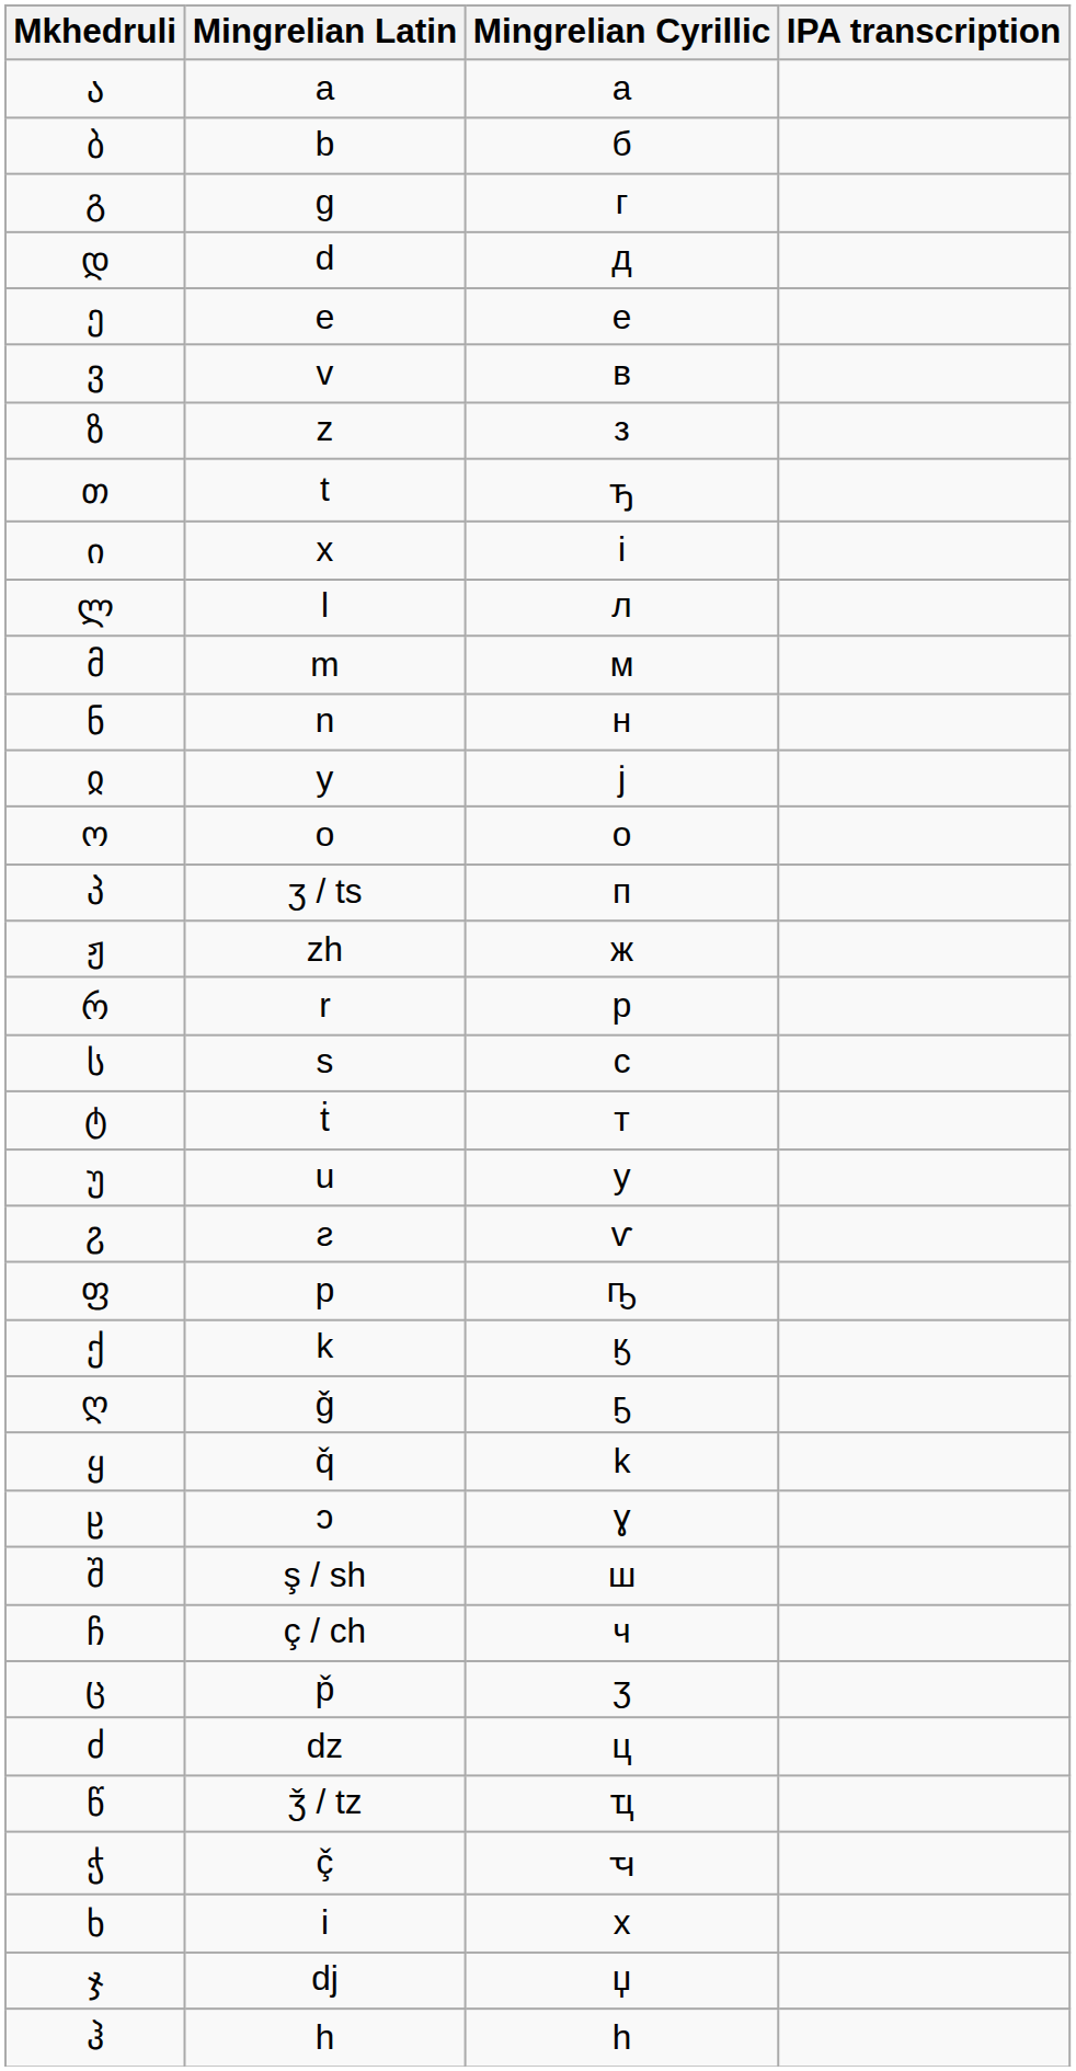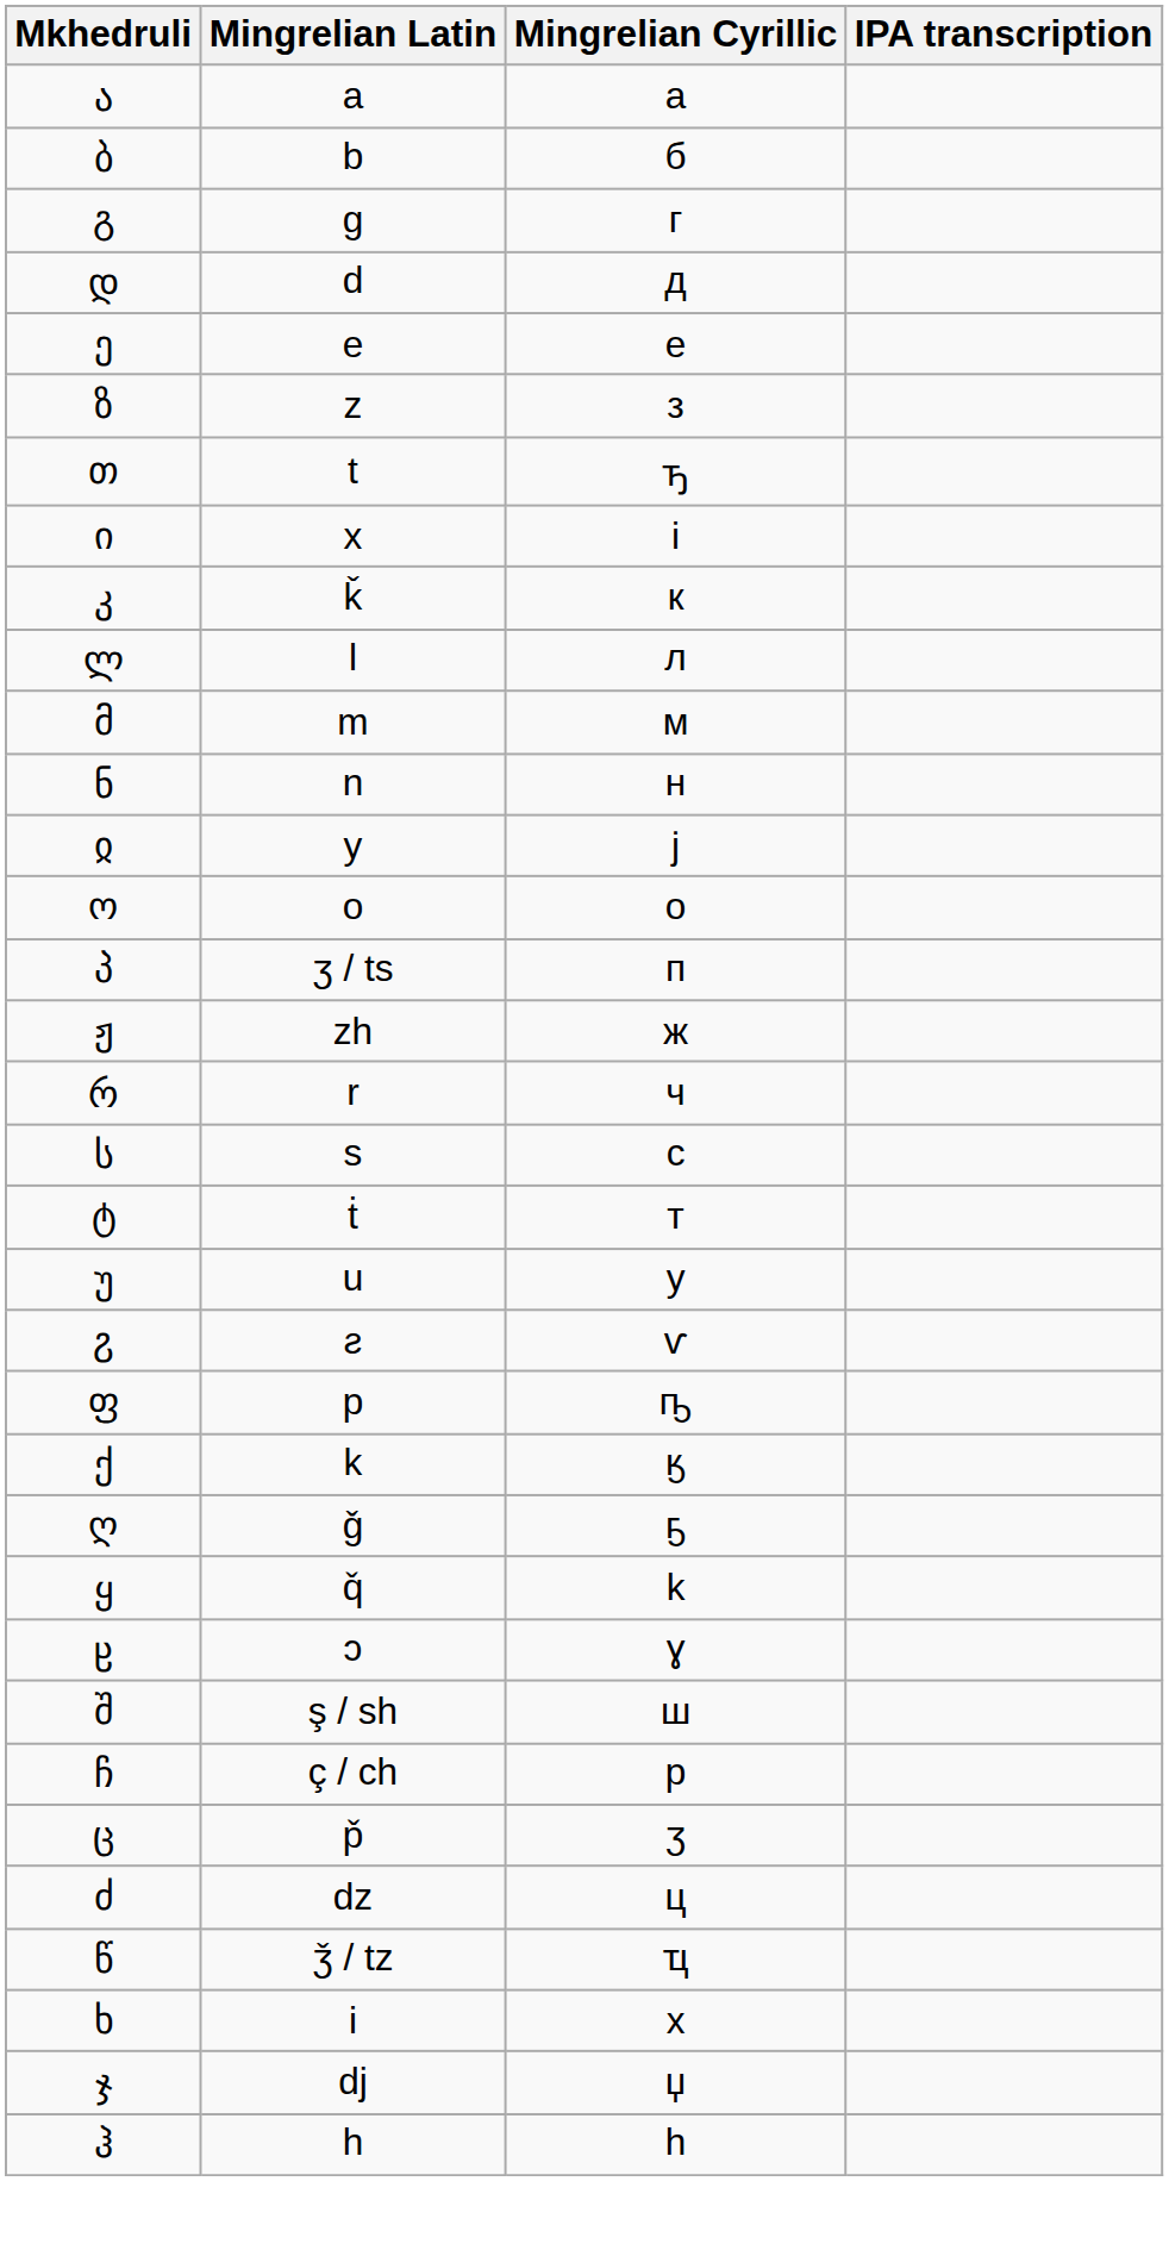 <table style="text-align: center" class="wikitable">
 <tr>
 <th>Mkhedruli</th>
 <th>Mingrelian Latin</th>
 <th>Mingrelian Cyrillic</th>
 <th>IPA transcription</th>
 </tr>
 <tr>
 <td>ა</td>
 <td>a</td>
 <td>а</td>
 <td></td>
 </tr>
 <tr>
 <td>ბ</td>
 <td>b</td>
 <td>б</td>
 <td></td>
 </tr>
 <tr>
 <td>გ</td>
 <td>g</td>
 <td>г</td>
 <td></td>
 </tr>
 <tr>
 <td>დ</td>
 <td>d</td>
 <td>д</td>
 <td></td>
 </tr>
 <tr>
 <td>ე</td>
 <td>e</td>
 <td>е</td>
 <td></td>
 </tr>
 <tr>
-<td>ვ</td>
-<td>v</td>
-<td>в</td>
-<td></td>
-</tr>
-<tr>
 <td>ზ</td>
 <td>z</td>
 <td>з</td>
 <td></td>
 </tr>
 <tr>
 <td>თ</td>
 <td>t</td>
 <td>ꚋ</td>
 <td></td>
 </tr>
 <tr>
 <td>ი</td>
 <td>x</td>
 <td>і</td>
+<td></td>
+</tr>
+<tr>
+<td>კ</td>
+<td>ǩ</td>
+<td>к</td>
 <td></td>
 </tr>
 <tr>
 <td>ლ</td>
 <td>l</td>
 <td>л</td>
 <td></td>
 </tr>
 <tr>
 <td>მ</td>
 <td>m</td>
 <td>м</td>
 <td></td>
 </tr>
 <tr>
 <td>ნ</td>
 <td>n</td>
 <td>н</td>
 <td></td>
 </tr>
 <tr>
 <td>ჲ</td>
 <td>y</td>
 <td>ј</td>
 <td></td>
 </tr>
 <tr>
 <td>ო</td>
 <td>o</td>
 <td>о</td>
 <td></td>
 </tr>
 <tr>
 <td>პ</td>
 <td>ʒ / ts</td>
 <td>п</td>
 <td></td>
 </tr>
 <tr>
 <td>ჟ</td>
 <td>zh</td>
 <td>ж</td>
 <td></td>
 </tr>
 <tr>
 <td>რ</td>
 <td>r</td>
-<td>р</td>
+<td>ч</td>
 <td></td>
 </tr>
 <tr>
 <td>ს</td>
 <td>s</td>
 <td>с</td>
 <td></td>
 </tr>
 <tr>
 <td>ტ</td>
 <td>ṫ</td>
 <td>т</td>
 <td></td>
 </tr>
 <tr>
 <td>უ</td>
 <td>u</td>
 <td>у</td>
 <td></td>
 </tr>
 <tr>
 <td>ჷ</td>
 <td>ƨ</td>
 <td>ѵ</td>
 <td></td>
 </tr>
 <tr>
 <td>ფ</td>
 <td>p</td>
 <td>ҧ</td>
 <td></td>
 </tr>
 <tr>
 <td>ქ</td>
 <td>k</td>
 <td>ӄ</td>
 <td></td>
 </tr>
 <tr>
 <td>ღ</td>
 <td>ǧ</td>
 <td>ҕ</td>
 <td></td>
 </tr>
 <tr>
 <td>ყ</td>
 <td>q̌</td>
 <td>k</td>
 <td></td>
 </tr>
 <tr>
 <td>ჸ</td>
 <td>ɔ</td>
 <td>ɣ</td>
 <td></td>
 </tr>
 <tr>
 <td>შ</td>
 <td>ş / sh</td>
 <td>ш</td>
 <td></td>
 </tr>
 <tr>
 <td>ჩ</td>
 <td>ç / ch</td>
-<td>ч</td>
+<td>р</td>
 <td></td>
 </tr>
 <tr>
 <td>ც</td>
 <td>p̌</td>
 <td>ӡ</td>
 <td></td>
 </tr>
 <tr>
 <td>ძ</td>
 <td>dz</td>
 <td>ц</td>
 <td></td>
 </tr>
 <tr>
 <td>წ</td>
 <td>ǯ / tz</td>
 <td>ҵ</td>
 <td></td>
 </tr>
 <tr>
-<td>ჭ</td>
-<td>ç̌</td>
-<td>ꚓ</td>
-<td></td>
-</tr>
-<tr>
 <td>ხ</td>
 <td>i</td>
 <td>х</td>
 <td></td>
 </tr>
 <tr>
 <td>ჯ</td>
 <td>dj</td>
 <td>џ</td>
 <td></td>
 </tr>
 <tr>
 <td>ჰ</td>
 <td>h</td>
 <td>һ</td>
 <td></td>
 </tr>
 </table>
